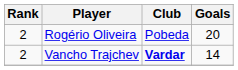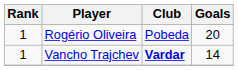 <table class="wikitable" style="text-align:center">
 <tr>
 <th>Rank</th>
 <th>Player</th>
 <th>Club</th>
 <th>Goals</th>
 </tr>
 <tr>
-<td>2</td>
+<td>1</td>
 <td align="left"> <a href='#'>Rogério Oliveira</a></td>
 <td align="left"><a href='#'>Pobeda</a></td>
 <td>20</td>
 </tr>
 <tr>
-<td>2</td>
+<td>1</td>
 <td align="left"> <a href='#'>Vancho Trajchev</a></td>
 <td align="left"><strong><a href='#'>Vardar</a></strong></td>
 <td>14</td>
 </tr>
 <tr>
 </tr>
 </table>
